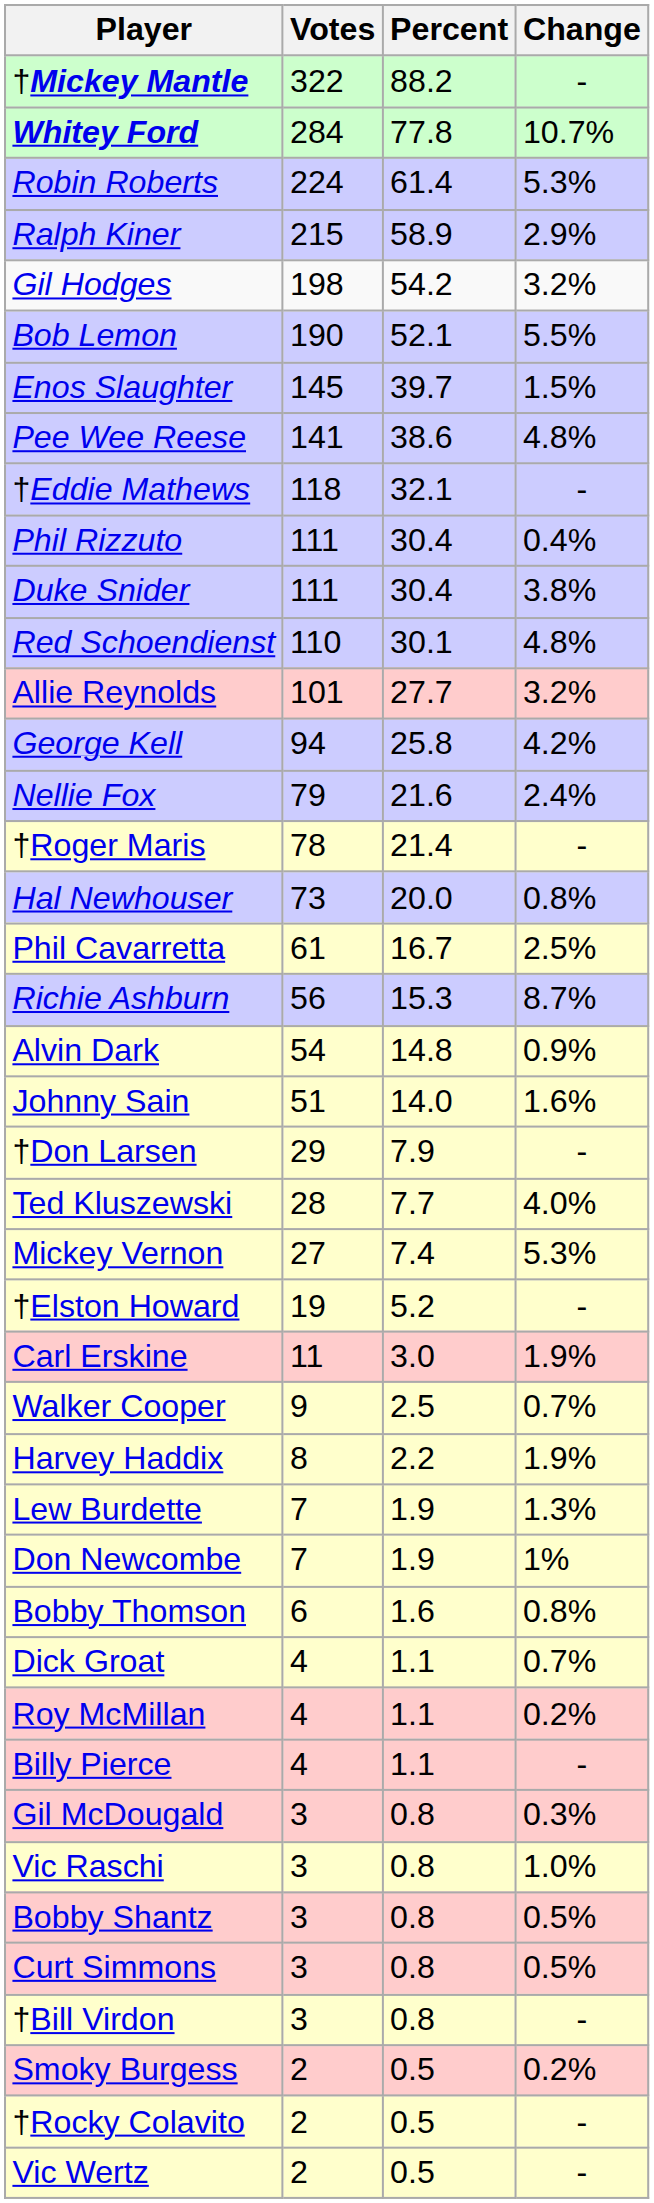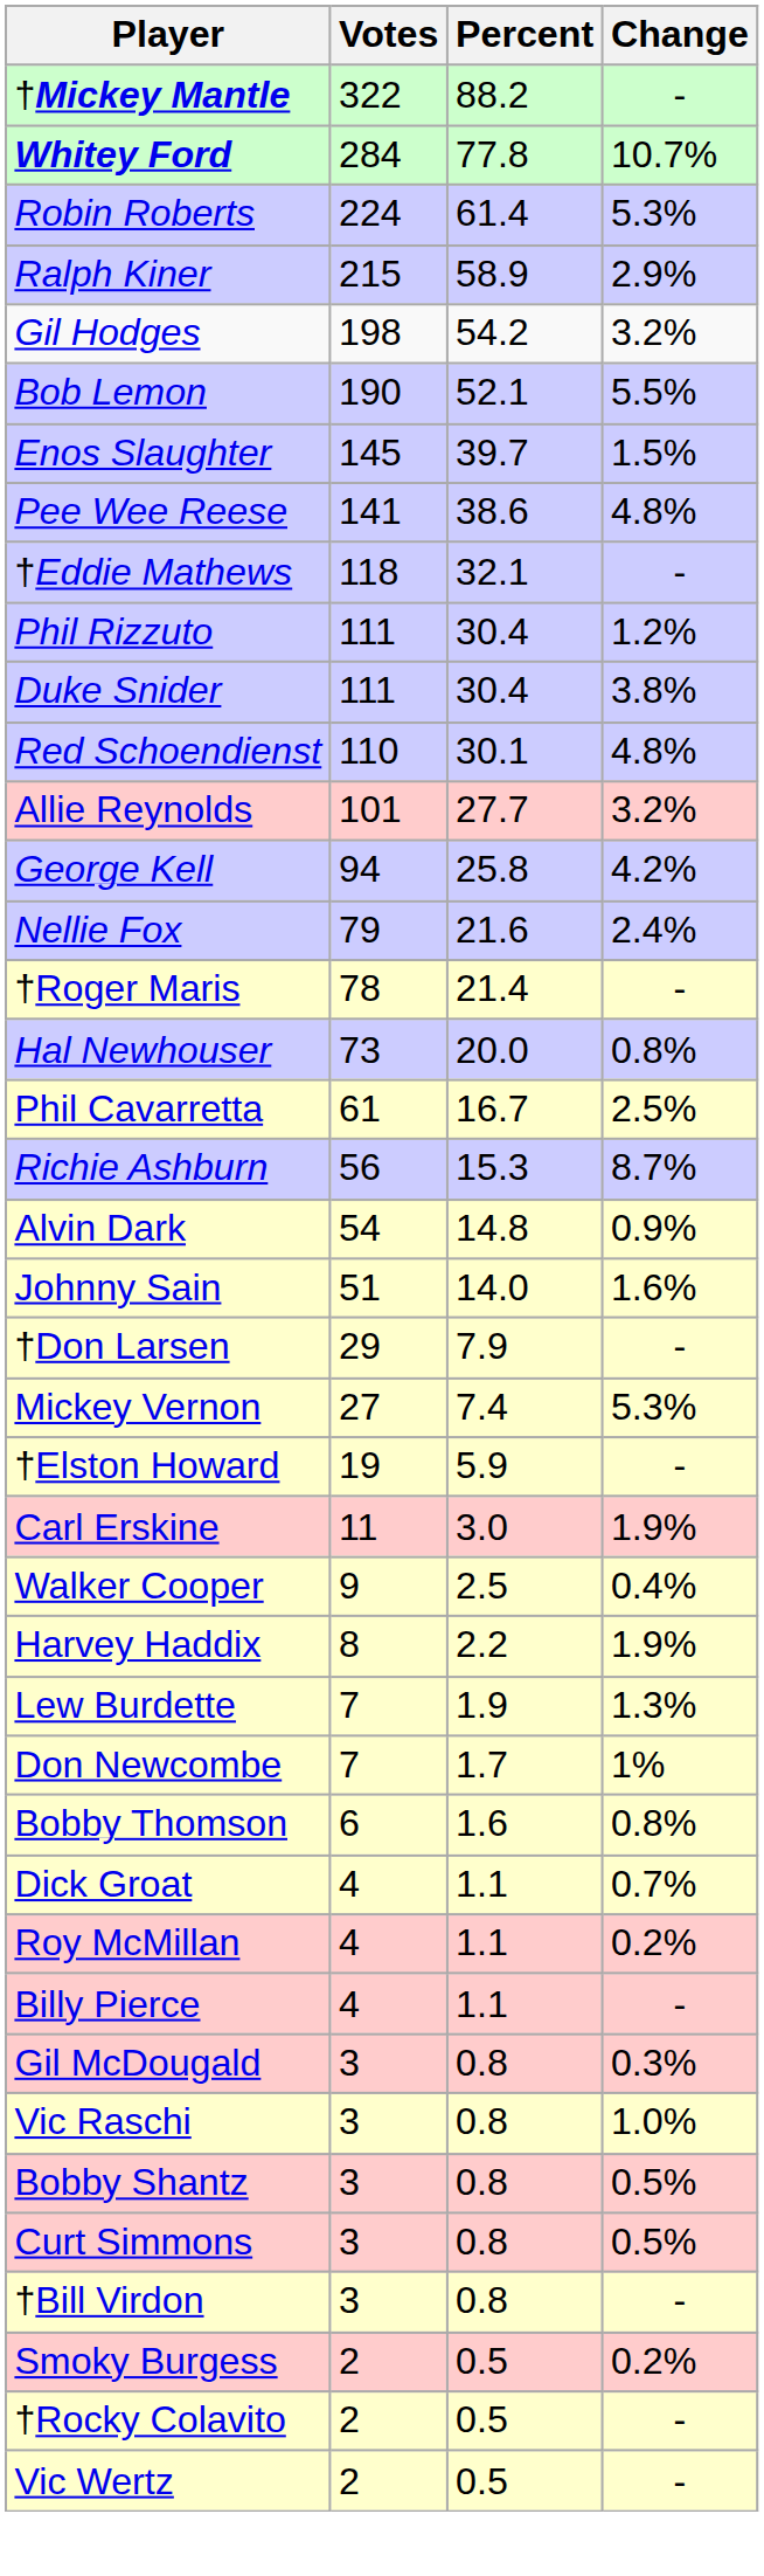 <table class="wikitable">
 <tr>
 <th>Player</th>
 <th>Votes</th>
 <th>Percent</th>
 <th>Change</th>
 </tr>
 <tr bgcolor="#ccffcc">
 <td>†<strong><em><a href='#'>Mickey Mantle</a></em></strong></td>
 <td>322</td>
 <td>88.2</td>
 <td align=center>-</td>
 </tr>
 <tr bgcolor="#ccffcc">
 <td><strong><em><a href='#'>Whitey Ford</a></em></strong></td>
 <td>284</td>
 <td>77.8</td>
 <td align="left"> 10.7%</td>
 </tr>
 <tr bgcolor="#ccccff">
 <td><em><a href='#'>Robin Roberts</a></em></td>
 <td>224</td>
 <td>61.4</td>
 <td align="left"> 5.3%</td>
 </tr>
 <tr bgcolor="#ccccff">
 <td><em><a href='#'>Ralph Kiner</a></em></td>
 <td>215</td>
 <td>58.9</td>
 <td align="left"> 2.9%</td>
 </tr>
 <tr -bgcolor="#ccccff">
 <td><em><a href='#'>Gil Hodges</a></em></td>
 <td>198</td>
 <td>54.2</td>
 <td align="left"> 3.2%</td>
 </tr>
 <tr bgcolor="#ccccff">
 <td><em><a href='#'>Bob Lemon</a></em></td>
 <td>190</td>
 <td>52.1</td>
 <td align="left"> 5.5%</td>
 </tr>
 <tr bgcolor="#ccccff">
 <td><em><a href='#'>Enos Slaughter</a></em></td>
 <td>145</td>
 <td>39.7</td>
 <td align="left"> 1.5%</td>
 </tr>
 <tr bgcolor="#ccccff">
 <td><em><a href='#'>Pee Wee Reese</a></em></td>
 <td>141</td>
 <td>38.6</td>
 <td align="left"> 4.8%</td>
 </tr>
 <tr bgcolor="#ccccff">
 <td>†<em><a href='#'>Eddie Mathews</a></em></td>
 <td>118</td>
 <td>32.1</td>
 <td align=center>-</td>
 </tr>
 <tr bgcolor="#ccccff">
 <td><em><a href='#'>Phil Rizzuto</a></em></td>
 <td>111</td>
 <td>30.4</td>
-<td align="left"> 0.4%</td>
+<td align="left"> 1.2%</td>
 </tr>
 <tr bgcolor="#ccccff">
 <td><em><a href='#'>Duke Snider</a></em></td>
 <td>111</td>
 <td>30.4</td>
 <td align="left"> 3.8%</td>
 </tr>
 <tr bgcolor="#ccccff">
 <td><em><a href='#'>Red Schoendienst</a></em></td>
 <td>110</td>
 <td>30.1</td>
 <td align="left"> 4.8%</td>
 </tr>
 <tr bgcolor="#ffcccc">
 <td><a href='#'>Allie Reynolds</a></td>
 <td>101</td>
 <td>27.7</td>
 <td align="left"> 3.2%</td>
 </tr>
 <tr bgcolor="#ccccff">
 <td><em><a href='#'>George Kell</a></em></td>
 <td>94</td>
 <td>25.8</td>
 <td align="left"> 4.2%</td>
 </tr>
 <tr bgcolor="#ccccff">
 <td><em><a href='#'>Nellie Fox</a></em></td>
 <td>79</td>
 <td>21.6</td>
 <td align="left"> 2.4%</td>
 </tr>
 <tr bgcolor="#ffffcc">
 <td>†<a href='#'>Roger Maris</a></td>
 <td>78</td>
 <td>21.4</td>
 <td align=center>-</td>
 </tr>
 <tr bgcolor="#ccccff">
 <td><em><a href='#'>Hal Newhouser</a></em></td>
 <td>73</td>
 <td>20.0</td>
 <td align="left"> 0.8%</td>
 </tr>
 <tr bgcolor="#ffffcc">
 <td><a href='#'>Phil Cavarretta</a></td>
 <td>61</td>
 <td>16.7</td>
 <td align="left"> 2.5%</td>
 </tr>
 <tr bgcolor="#ccccff">
 <td><em><a href='#'>Richie Ashburn</a></em></td>
 <td>56</td>
 <td>15.3</td>
 <td align="left"> 8.7%</td>
 </tr>
 <tr bgcolor="#ffffcc">
 <td><a href='#'>Alvin Dark</a></td>
 <td>54</td>
 <td>14.8</td>
 <td align="left"> 0.9%</td>
 </tr>
 <tr bgcolor="#ffffcc">
 <td><a href='#'>Johnny Sain</a></td>
 <td>51</td>
 <td>14.0</td>
 <td align="left"> 1.6%</td>
 </tr>
 <tr bgcolor="#ffffcc">
 <td>†<a href='#'>Don Larsen</a></td>
 <td>29</td>
 <td>7.9</td>
 <td align=center>-</td>
 </tr>
 <tr bgcolor="#ffffcc">
-<td><a href='#'>Ted Kluszewski</a></td>
-<td>28</td>
-<td>7.7</td>
-<td align="left"> 4.0%</td>
-</tr>
-<tr bgcolor="#ffffcc">
 <td><a href='#'>Mickey Vernon</a></td>
 <td>27</td>
 <td>7.4</td>
 <td align="left"> 5.3%</td>
 </tr>
 <tr bgcolor="#ffffcc">
 <td>†<a href='#'>Elston Howard</a></td>
 <td>19</td>
-<td>5.2</td>
+<td>5.9</td>
 <td align=center>-</td>
 </tr>
 <tr bgcolor="#ffcccc">
 <td><a href='#'>Carl Erskine</a></td>
 <td>11</td>
 <td>3.0</td>
 <td align="left"> 1.9%</td>
 </tr>
 <tr bgcolor="#ffffcc">
 <td><a href='#'>Walker Cooper</a></td>
 <td>9</td>
 <td>2.5</td>
-<td align="left"> 0.7%</td>
+<td align="left"> 0.4%</td>
 </tr>
 <tr bgcolor="#ffffcc">
 <td><a href='#'>Harvey Haddix</a></td>
 <td>8</td>
 <td>2.2</td>
 <td align="left"> 1.9%</td>
 </tr>
 <tr bgcolor="#ffffcc">
 <td><a href='#'>Lew Burdette</a></td>
 <td>7</td>
 <td>1.9</td>
 <td align="left"> 1.3%</td>
 </tr>
 <tr bgcolor="#ffffcc">
 <td><a href='#'>Don Newcombe</a></td>
 <td>7</td>
-<td>1.9</td>
+<td>1.7</td>
 <td align="left"> 1%</td>
 </tr>
 <tr bgcolor="#ffffcc">
 <td><a href='#'>Bobby Thomson</a></td>
 <td>6</td>
 <td>1.6</td>
 <td align="left"> 0.8%</td>
 </tr>
 <tr bgcolor="#ffffcc">
 <td><a href='#'>Dick Groat</a></td>
 <td>4</td>
 <td>1.1</td>
 <td align="left"> 0.7%</td>
 </tr>
 <tr bgcolor="#ffcccc">
 <td><a href='#'>Roy McMillan</a></td>
 <td>4</td>
 <td>1.1</td>
 <td align="left"> 0.2%</td>
 </tr>
 <tr bgcolor="#ffcccc">
 <td><a href='#'>Billy Pierce</a></td>
 <td>4</td>
 <td>1.1</td>
 <td align=center>-</td>
 </tr>
 <tr bgcolor="#ffcccc">
 <td><a href='#'>Gil McDougald</a></td>
 <td>3</td>
 <td>0.8</td>
 <td align="left"> 0.3%</td>
 </tr>
 <tr bgcolor="#ffffcc">
 <td><a href='#'>Vic Raschi</a></td>
 <td>3</td>
 <td>0.8</td>
 <td align="left"> 1.0%</td>
 </tr>
 <tr bgcolor="#ffcccc">
 <td><a href='#'>Bobby Shantz</a></td>
 <td>3</td>
 <td>0.8</td>
 <td align="left"> 0.5%</td>
 </tr>
 <tr bgcolor="#ffcccc">
 <td><a href='#'>Curt Simmons</a></td>
 <td>3</td>
 <td>0.8</td>
 <td align="left"> 0.5%</td>
 </tr>
 <tr bgcolor="#ffffcc">
 <td>†<a href='#'>Bill Virdon</a></td>
 <td>3</td>
 <td>0.8</td>
 <td align=center>-</td>
 </tr>
 <tr bgcolor="#ffcccc">
 <td><a href='#'>Smoky Burgess</a></td>
 <td>2</td>
 <td>0.5</td>
 <td align="left"> 0.2%</td>
 </tr>
 <tr bgcolor="#ffffcc">
 <td>†<a href='#'>Rocky Colavito</a></td>
 <td>2</td>
 <td>0.5</td>
 <td align=center>-</td>
 </tr>
 <tr bgcolor="#ffffcc">
 <td><a href='#'>Vic Wertz</a></td>
 <td>2</td>
 <td>0.5</td>
 <td align=center>-</td>
 </tr>
 </table>
